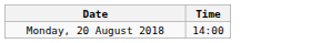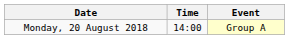 <table class="wikitable" style="text-align:center;">
 <tr>
 <th width="220">Date</th>
 <th width="50">Time</th>
+<th width="100">Event</th>
 </tr>
 <tr>
 <td>Monday, 20 August 2018</td>
 <td>14:00</td>
+<td bgcolor="ffffcc">Group A</td>
 </tr>
 </table>
